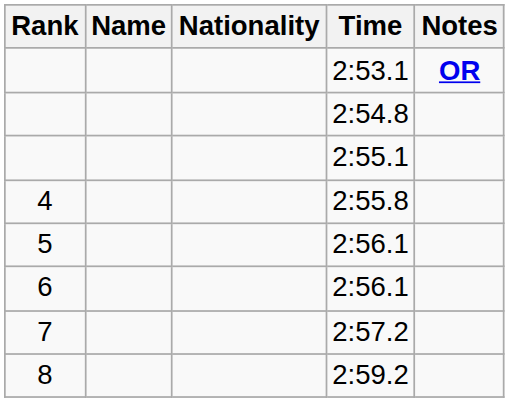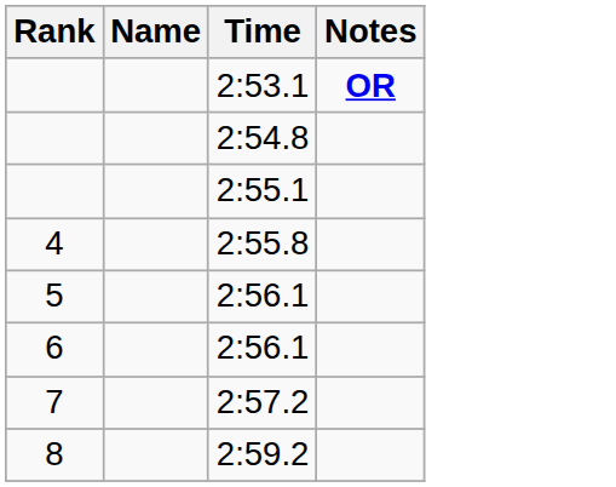 <table class="wikitable sortable" style="text-align:center">
 <tr>
 <th>Rank</th>
 <th>Name</th>
-<th>Nationality</th>
 <th>Time</th>
 <th class="unsortable">Notes</th>
 </tr>
 <tr>
 <td></td>
-<td align="left"></td>
 <td align="left"></td>
 <td>2:53.1</td>
 <td><strong><a href='#'>OR</a></strong></td>
 </tr>
 <tr>
 <td></td>
 <td align="left"></td>
-<td align="left"></td>
 <td>2:54.8</td>
 <td></td>
 </tr>
 <tr>
 <td></td>
-<td align="left"></td>
 <td align="left"></td>
 <td>2:55.1</td>
 <td></td>
 </tr>
 <tr>
 <td>4</td>
 <td align="left"></td>
-<td align="left"></td>
 <td>2:55.8</td>
 <td></td>
 </tr>
 <tr>
 <td>5</td>
-<td align="left"></td>
 <td align="left"></td>
 <td>2:56.1</td>
 <td></td>
 </tr>
 <tr>
 <td>6</td>
 <td align="left"></td>
-<td align="left"></td>
 <td>2:56.1</td>
 <td></td>
 </tr>
 <tr>
 <td>7</td>
-<td align="left"></td>
 <td align="left"></td>
 <td>2:57.2</td>
 <td></td>
 </tr>
 <tr>
 <td>8</td>
 <td align="left"></td>
-<td align="left"></td>
 <td>2:59.2</td>
 <td></td>
 </tr>
 </table>
